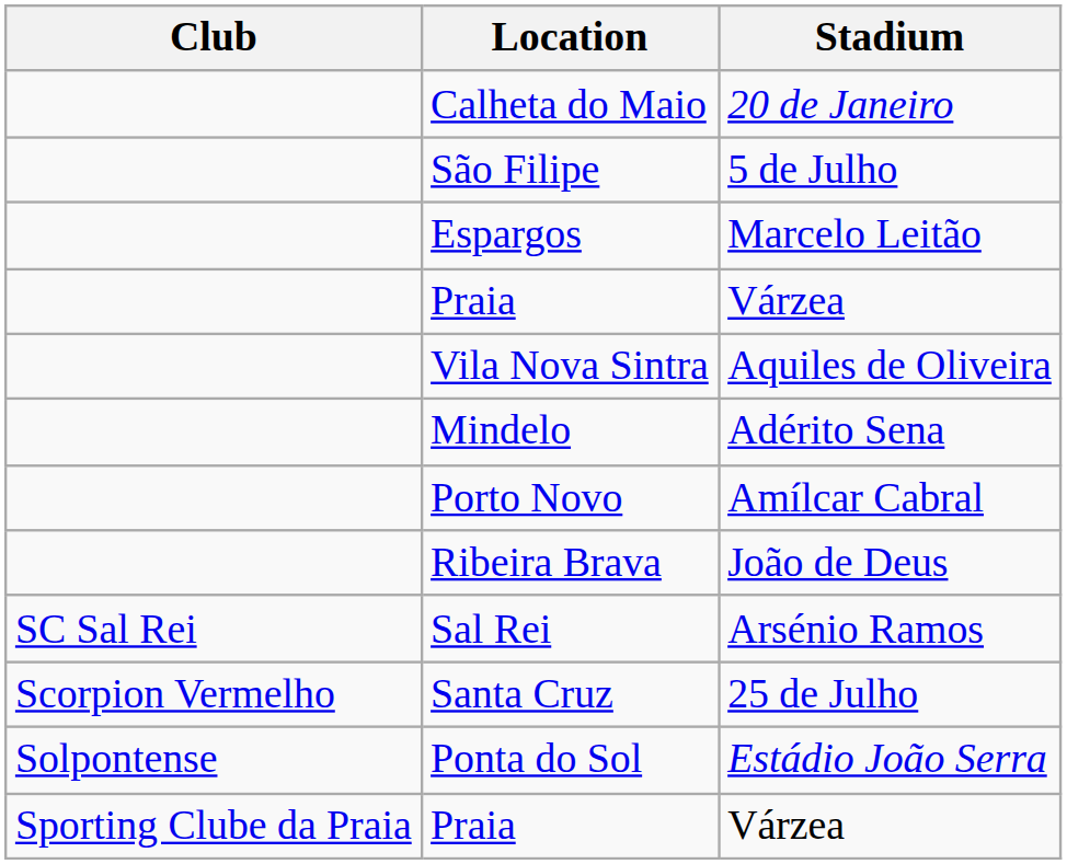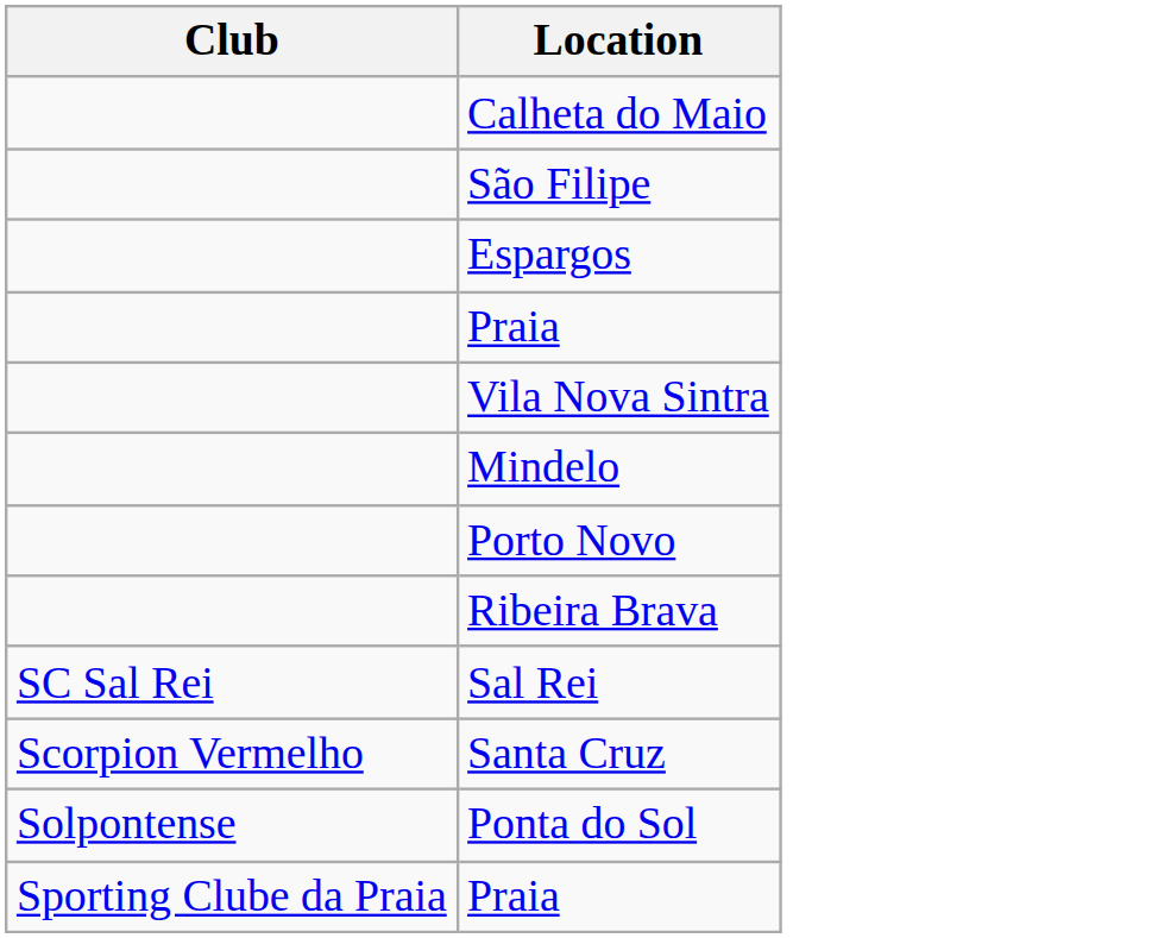 <table class="wikitable sortable">
 <tr>
 <th>Club</th>
 <th>Location</th>
-<th>Stadium</th>
 </tr>
 <tr>
 <td></td>
 <td><a href='#'>Calheta do Maio</a></td>
-<td><em><a href='#'>20 de Janeiro</a></em></td>
 </tr>
 <tr>
 <td></td>
 <td><a href='#'>São Filipe</a></td>
-<td><a href='#'>5 de Julho</a></td>
 </tr>
 <tr>
 <td></td>
 <td><a href='#'>Espargos</a></td>
-<td><a href='#'>Marcelo Leitão</a></td>
 </tr>
 <tr>
 <td></td>
 <td><a href='#'>Praia</a></td>
-<td><a href='#'>Várzea</a></td>
 </tr>
 <tr>
 <td></td>
 <td><a href='#'>Vila Nova Sintra</a></td>
-<td><a href='#'>Aquiles de Oliveira</a></td>
 </tr>
 <tr>
 <td></td>
 <td><a href='#'>Mindelo</a></td>
-<td><a href='#'>Adérito Sena</a></td>
 </tr>
 <tr>
 <td></td>
 <td><a href='#'>Porto Novo</a></td>
-<td><a href='#'>Amílcar Cabral</a></td>
 </tr>
 <tr>
 <td></td>
 <td><a href='#'>Ribeira Brava</a></td>
-<td><a href='#'>João de Deus</a></td>
 </tr>
 <tr>
 <td><a href='#'>SC Sal Rei</a></td>
 <td><a href='#'>Sal Rei</a></td>
-<td><a href='#'>Arsénio Ramos</a></td>
 </tr>
 <tr>
 <td><a href='#'>Scorpion Vermelho</a></td>
 <td><a href='#'>Santa Cruz</a></td>
-<td><a href='#'>25 de Julho</a></td>
 </tr>
 <tr>
 <td><a href='#'>Solpontense</a></td>
 <td><a href='#'>Ponta do Sol</a></td>
-<td><em><a href='#'>Estádio João Serra</a></em></td>
 </tr>
 <tr>
 <td><a href='#'>Sporting Clube da Praia</a></td>
 <td><a href='#'>Praia</a></td>
-<td>Várzea</td>
 </tr>
 </table>
